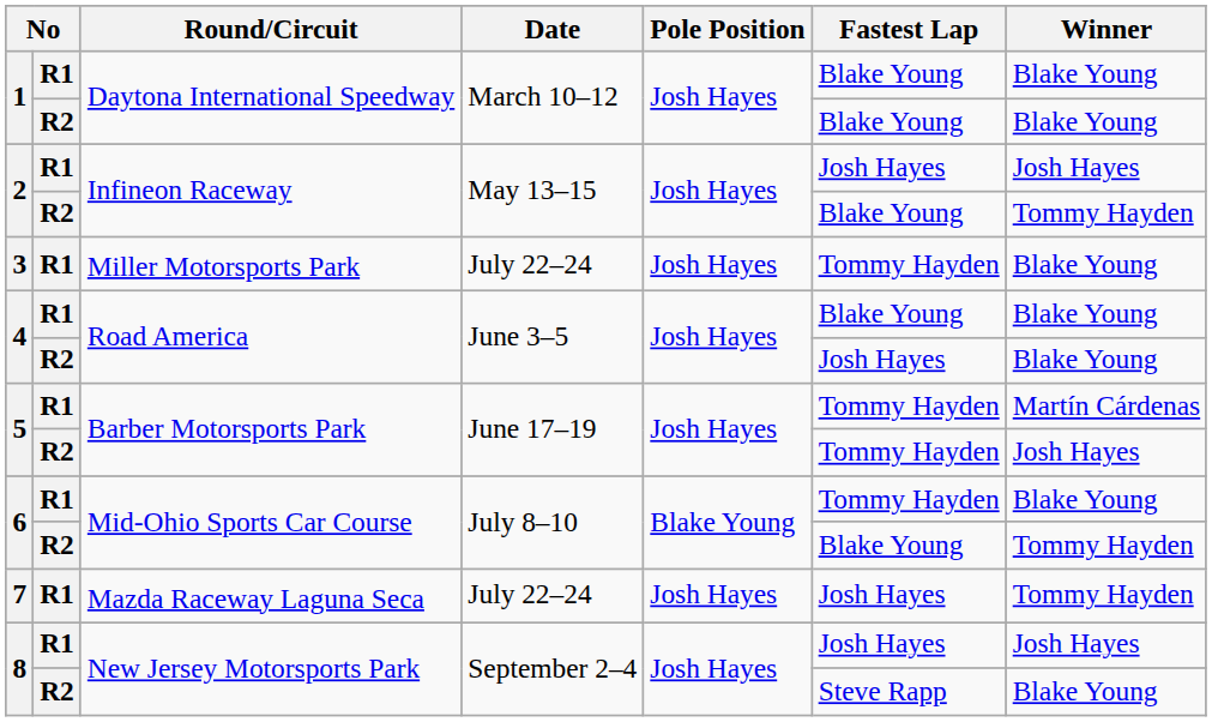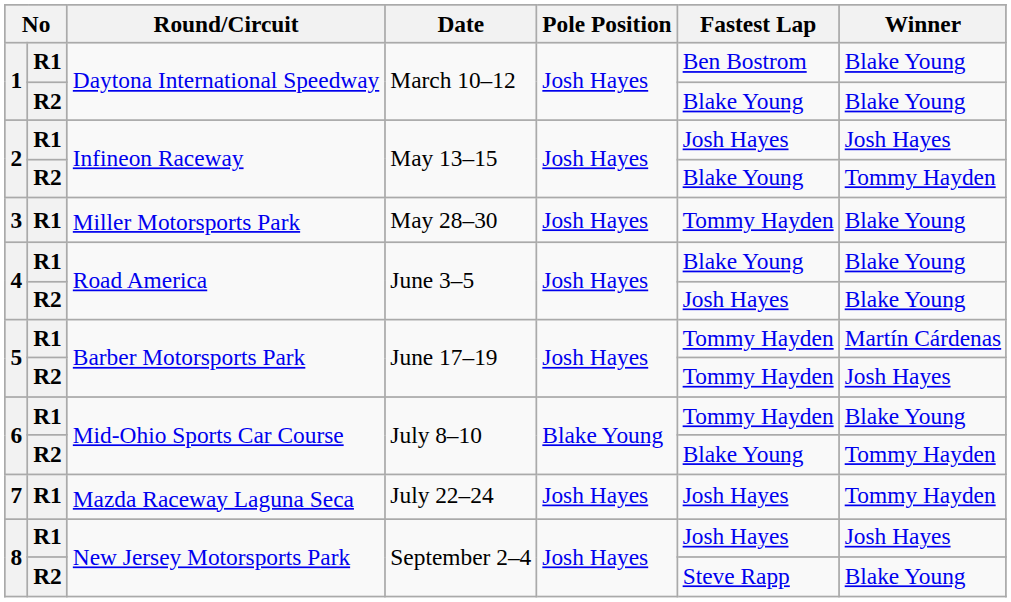 <table class="wikitable" style="font-size: 85%">
 <tr>
 <th colspan=2>No</th>
 <th>Round/Circuit</th>
 <th>Date</th>
 <th>Pole Position</th>
 <th>Fastest Lap</th>
 <th>Winner</th>
 </tr>
 <tr>
 <th rowspan=2>1</th>
 <th>R1</th>
 <td rowspan=2><a href='#'>Daytona International Speedway</a></td>
 <td rowspan=2>March 10–12</td>
 <td rowspan=2> <a href='#'>Josh Hayes</a></td>
-<td> <a href='#'>Blake Young</a></td>
+<td> <a href='#'>Ben Bostrom</a></td>
 <td> <a href='#'>Blake Young</a></td>
 </tr>
 <tr>
 <th>R2</th>
 <td> <a href='#'>Blake Young</a></td>
 <td> <a href='#'>Blake Young</a></td>
 </tr>
 <tr>
 <th rowspan=2>2</th>
 <th>R1</th>
 <td rowspan=2><a href='#'>Infineon Raceway</a></td>
 <td rowspan=2>May 13–15</td>
 <td rowspan=2> <a href='#'>Josh Hayes</a></td>
 <td> <a href='#'>Josh Hayes</a></td>
 <td> <a href='#'>Josh Hayes</a></td>
 </tr>
 <tr>
 <th>R2</th>
 <td> <a href='#'>Blake Young</a></td>
 <td> <a href='#'>Tommy Hayden</a></td>
 </tr>
 <tr>
 <th>3</th>
 <th>R1</th>
 <td><a href='#'>Miller Motorsports Park</a><sup></sup></td>
-<td>July 22–24</td>
+<td>May 28–30</td>
 <td> <a href='#'>Josh Hayes</a></td>
 <td> <a href='#'>Tommy Hayden</a></td>
 <td> <a href='#'>Blake Young</a></td>
 </tr>
 <tr>
 <th rowspan=2>4</th>
 <th>R1</th>
 <td rowspan=2><a href='#'>Road America</a></td>
 <td rowspan=2>June 3–5</td>
 <td rowspan=2> <a href='#'>Josh Hayes</a></td>
 <td> <a href='#'>Blake Young</a></td>
 <td> <a href='#'>Blake Young</a></td>
 </tr>
 <tr>
 <th>R2</th>
 <td> <a href='#'>Josh Hayes</a></td>
 <td> <a href='#'>Blake Young</a></td>
 </tr>
 <tr>
 <th rowspan=2>5</th>
 <th>R1</th>
 <td rowspan=2><a href='#'>Barber Motorsports Park</a></td>
 <td rowspan=2>June 17–19</td>
 <td rowspan=2> <a href='#'>Josh Hayes</a></td>
 <td> <a href='#'>Tommy Hayden</a></td>
 <td> <a href='#'>Martín Cárdenas</a></td>
 </tr>
 <tr>
 <th>R2</th>
 <td> <a href='#'>Tommy Hayden</a></td>
 <td> <a href='#'>Josh Hayes</a></td>
 </tr>
 <tr>
 <th rowspan=2>6</th>
 <th>R1</th>
 <td rowspan=2><a href='#'>Mid-Ohio Sports Car Course</a></td>
 <td rowspan=2>July 8–10</td>
 <td rowspan=2> <a href='#'>Blake Young</a></td>
 <td> <a href='#'>Tommy Hayden</a></td>
 <td> <a href='#'>Blake Young</a></td>
 </tr>
 <tr>
 <th>R2</th>
 <td> <a href='#'>Blake Young</a></td>
 <td> <a href='#'>Tommy Hayden</a></td>
 </tr>
 <tr>
 <th>7</th>
 <th>R1</th>
 <td><a href='#'>Mazda Raceway Laguna Seca</a><sup></sup></td>
 <td>July 22–24</td>
 <td> <a href='#'>Josh Hayes</a></td>
 <td> <a href='#'>Josh Hayes</a></td>
 <td> <a href='#'>Tommy Hayden</a></td>
 </tr>
 <tr>
 <th rowspan=2>8</th>
 <th>R1</th>
 <td rowspan=2><a href='#'>New Jersey Motorsports Park</a></td>
 <td rowspan=2>September 2–4</td>
 <td rowspan=2> <a href='#'>Josh Hayes</a></td>
 <td> <a href='#'>Josh Hayes</a></td>
 <td> <a href='#'>Josh Hayes</a></td>
 </tr>
 <tr>
 <th>R2</th>
 <td> <a href='#'>Steve Rapp</a></td>
 <td> <a href='#'>Blake Young</a></td>
 </tr>
 </table>
